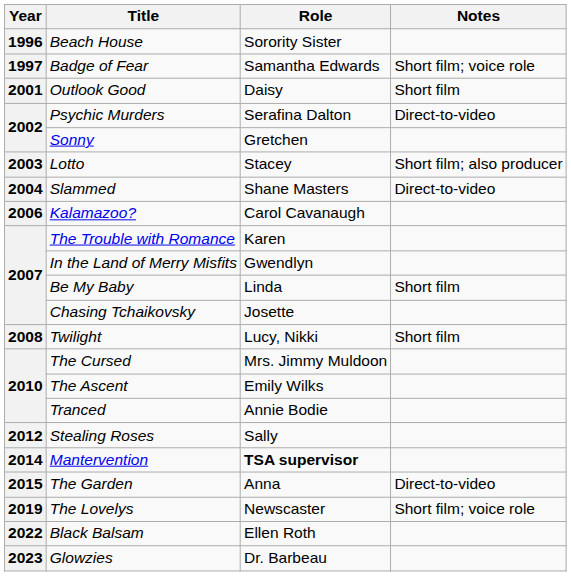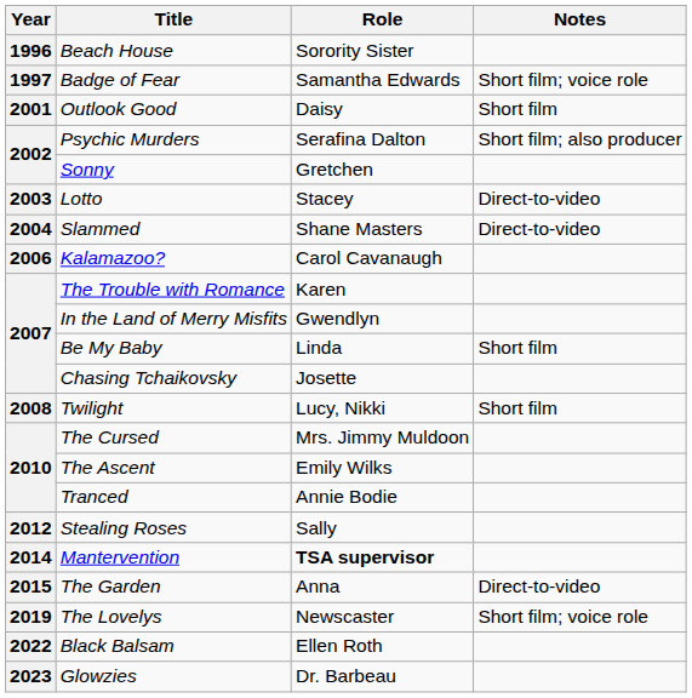 <table class="wikitable plainrowheaders sortable">
 <tr>
 <th scope="col">Year</th>
 <th scope="col">Title</th>
 <th scope="col">Role</th>
 <th scope="col" class="unsortable">Notes</th>
 </tr>
 <tr>
 <th scope="row">1996</th>
 <td><em>Beach House</em></td>
 <td>Sorority Sister</td>
 <td></td>
 </tr>
 <tr>
 <th scope="row">1997</th>
 <td><em>Badge of Fear</em></td>
 <td>Samantha Edwards</td>
 <td>Short film; voice role</td>
 </tr>
 <tr>
 <th scope="row">2001</th>
 <td><em>Outlook Good</em></td>
 <td>Daisy</td>
 <td>Short film</td>
 </tr>
 <tr>
 <th scope="row" rowspan="2">2002</th>
 <td><em>Psychic Murders</em></td>
 <td>Serafina Dalton</td>
-<td>Direct-to-video</td>
+<td>Short film; also producer</td>
 </tr>
 <tr>
 <td><em><a href='#'>Sonny</a></em></td>
 <td>Gretchen</td>
 <td></td>
 </tr>
 <tr>
 <th scope="row">2003</th>
 <td><em>Lotto</em></td>
 <td>Stacey</td>
-<td>Short film; also producer</td>
+<td>Direct-to-video</td>
 </tr>
 <tr>
 <th scope="row">2004</th>
 <td><em>Slammed</em></td>
 <td>Shane Masters</td>
 <td>Direct-to-video</td>
 </tr>
 <tr>
 <th scope="row">2006</th>
 <td><em><a href='#'>Kalamazoo?</a></em></td>
 <td>Carol Cavanaugh</td>
 <td></td>
 </tr>
 <tr>
 <th scope="row" rowspan="4">2007</th>
 <td data-sort-value="Trouble with Romance, The"><em><a href='#'>The Trouble with Romance</a></em></td>
 <td>Karen</td>
 <td></td>
 </tr>
 <tr>
 <td><em>In the Land of Merry Misfits</em></td>
 <td>Gwendlyn</td>
 <td></td>
 </tr>
 <tr>
 <td><em>Be My Baby</em></td>
 <td>Linda</td>
 <td>Short film</td>
 </tr>
 <tr>
 <td><em>Chasing Tchaikovsky</em></td>
 <td>Josette</td>
 <td></td>
 </tr>
 <tr>
 <th scope="row">2008</th>
 <td><em>Twilight</em></td>
 <td>Lucy, Nikki</td>
 <td>Short film</td>
 </tr>
 <tr>
 <th scope="row" rowspan="3">2010</th>
 <td data-sort-value="Cursed, The"><em>The Cursed</em></td>
 <td>Mrs. Jimmy Muldoon</td>
 <td></td>
 </tr>
 <tr>
 <td data-sort-value="Ascent, The"><em>The Ascent</em></td>
 <td>Emily Wilks</td>
 <td></td>
 </tr>
 <tr>
 <td><em>Tranced</em></td>
 <td>Annie Bodie</td>
 <td></td>
 </tr>
 <tr>
 <th scope="row">2012</th>
 <td><em>Stealing Roses</em></td>
 <td>Sally</td>
 <td></td>
 </tr>
 <tr>
 <th scope="row">2014</th>
 <td><em><a href='#'>Mantervention</a></em></td>
 <td><strong>TSA supervisor</strong></td>
 <td></td>
 </tr>
 <tr>
 <th scope="row">2015</th>
 <td data-sort-value="Garden, The"><em>The Garden</em></td>
 <td>Anna</td>
 <td>Direct-to-video</td>
 </tr>
 <tr>
 <th scope="row">2019</th>
 <td data-sort-value="Lovelys, The"><em>The Lovelys</em></td>
 <td>Newscaster</td>
 <td>Short film; voice role</td>
 </tr>
 <tr>
 <th scope="row">2022</th>
 <td><em>Black Balsam</em></td>
 <td>Ellen Roth</td>
 <td></td>
 </tr>
 <tr>
 <th scope="row">2023</th>
 <td><em>Glowzies</em></td>
 <td>Dr. Barbeau</td>
 <td></td>
 </tr>
 </table>
